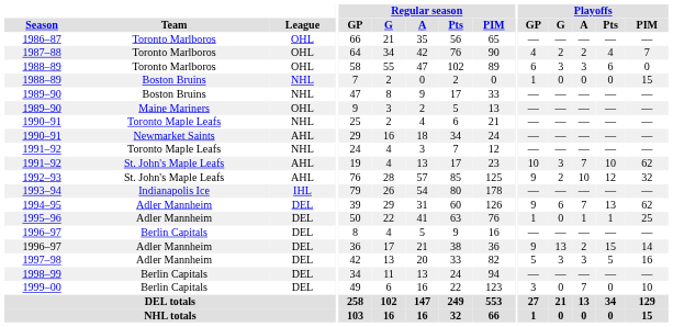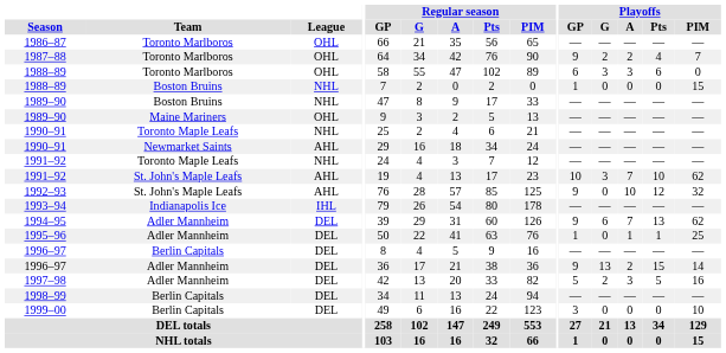 <table border="0" cellpadding="1" cellspacing="0" style="text-align:center; width:60em">
 <tr bgcolor="#e0e0e0">
 <th colspan="3" bgcolor="#ffffff"></th>
 <th rowspan="100" bgcolor="#ffffff"></th>
 <th colspan="5"><a href='#'>Regular season</a></th>
 <th rowspan="100" bgcolor="#ffffff"></th>
 <th colspan="5"><a href='#'>Playoffs</a></th>
 </tr>
 <tr bgcolor="#e0e0e0">
 <th><a href='#'>Season</a></th>
 <th>Team</th>
 <th>League</th>
 <th>GP</th>
 <th><a href='#'>G</a></th>
 <th><a href='#'>A</a></th>
 <th><a href='#'>Pts</a></th>
 <th><a href='#'>PIM</a></th>
 <th>GP</th>
 <th>G</th>
 <th>A</th>
 <th>Pts</th>
 <th>PIM</th>
 </tr>
 <tr>
 <td><a href='#'>1986–87</a></td>
 <td><a href='#'>Toronto Marlboros</a></td>
 <td><a href='#'>OHL</a></td>
 <td>66</td>
 <td>21</td>
 <td>35</td>
 <td>56</td>
 <td>65</td>
 <td>—</td>
 <td>—</td>
 <td>—</td>
 <td>—</td>
 <td>—</td>
 </tr>
 <tr bgcolor="#f0f0f0">
 <td><a href='#'>1987–88</a></td>
 <td>Toronto Marlboros</td>
 <td>OHL</td>
 <td>64</td>
 <td>34</td>
 <td>42</td>
 <td>76</td>
 <td>90</td>
-<td>4</td>
+<td>9</td>
 <td>2</td>
 <td>2</td>
 <td>4</td>
 <td>7</td>
 </tr>
 <tr>
 <td><a href='#'>1988–89</a></td>
 <td>Toronto Marlboros</td>
 <td>OHL</td>
 <td>58</td>
 <td>55</td>
 <td>47</td>
 <td>102</td>
 <td>89</td>
 <td>6</td>
 <td>3</td>
 <td>3</td>
 <td>6</td>
 <td>0</td>
 </tr>
 <tr bgcolor="#f0f0f0">
 <td><a href='#'>1988–89</a></td>
 <td><a href='#'>Boston Bruins</a></td>
 <td><a href='#'>NHL</a></td>
 <td>7</td>
 <td>2</td>
 <td>0</td>
 <td>2</td>
 <td>0</td>
 <td>1</td>
 <td>0</td>
 <td>0</td>
 <td>0</td>
 <td>15</td>
 </tr>
 <tr>
 <td><a href='#'>1989–90</a></td>
 <td>Boston Bruins</td>
 <td>NHL</td>
 <td>47</td>
 <td>8</td>
 <td>9</td>
 <td>17</td>
 <td>33</td>
 <td>—</td>
 <td>—</td>
 <td>—</td>
 <td>—</td>
 <td>—</td>
 </tr>
 <tr bgcolor="#f0f0f0">
 <td><a href='#'>1989–90</a></td>
 <td><a href='#'>Maine Mariners</a></td>
 <td>OHL</td>
 <td>9</td>
 <td>3</td>
 <td>2</td>
 <td>5</td>
 <td>13</td>
 <td>—</td>
 <td>—</td>
 <td>—</td>
 <td>—</td>
 <td>—</td>
 </tr>
 <tr>
 <td><a href='#'>1990–91</a></td>
 <td><a href='#'>Toronto Maple Leafs</a></td>
 <td>NHL</td>
 <td>25</td>
 <td>2</td>
 <td>4</td>
 <td>6</td>
 <td>21</td>
 <td>—</td>
 <td>—</td>
 <td>—</td>
 <td>—</td>
 <td>—</td>
 </tr>
 <tr bgcolor="#f0f0f0">
 <td><a href='#'>1990–91</a></td>
 <td><a href='#'>Newmarket Saints</a></td>
 <td>AHL</td>
 <td>29</td>
 <td>16</td>
 <td>18</td>
 <td>34</td>
 <td>24</td>
 <td>—</td>
 <td>—</td>
 <td>—</td>
 <td>—</td>
 <td>—</td>
 </tr>
 <tr>
 <td><a href='#'>1991–92</a></td>
 <td>Toronto Maple Leafs</td>
 <td>NHL</td>
 <td>24</td>
 <td>4</td>
 <td>3</td>
 <td>7</td>
 <td>12</td>
 <td>—</td>
 <td>—</td>
 <td>—</td>
 <td>—</td>
 <td>—</td>
 </tr>
 <tr bgcolor="#f0f0f0">
 <td><a href='#'>1991–92</a></td>
 <td><a href='#'>St. John's Maple Leafs</a></td>
 <td>AHL</td>
 <td>19</td>
 <td>4</td>
 <td>13</td>
 <td>17</td>
 <td>23</td>
 <td>10</td>
 <td>3</td>
 <td>7</td>
 <td>10</td>
 <td>62</td>
 </tr>
 <tr>
 <td><a href='#'>1992–93</a></td>
 <td>St. John's Maple Leafs</td>
 <td>AHL</td>
 <td>76</td>
 <td>28</td>
 <td>57</td>
 <td>85</td>
 <td>125</td>
 <td>9</td>
-<td>2</td>
+<td>0</td>
 <td>10</td>
 <td>12</td>
 <td>32</td>
 </tr>
 <tr bgcolor="#f0f0f0">
 <td><a href='#'>1993–94</a></td>
 <td><a href='#'>Indianapolis Ice</a></td>
 <td><a href='#'>IHL</a></td>
 <td>79</td>
 <td>26</td>
 <td>54</td>
 <td>80</td>
 <td>178</td>
 <td>—</td>
 <td>—</td>
 <td>—</td>
 <td>—</td>
 <td>—</td>
 </tr>
 <tr>
 <td><a href='#'>1994–95</a></td>
 <td><a href='#'>Adler Mannheim</a></td>
 <td><a href='#'>DEL</a></td>
 <td>39</td>
 <td>29</td>
 <td>31</td>
 <td>60</td>
 <td>126</td>
 <td>9</td>
 <td>6</td>
 <td>7</td>
 <td>13</td>
 <td>62</td>
 </tr>
 <tr bgcolor="#f0f0f0">
 <td><a href='#'>1995–96</a></td>
 <td>Adler Mannheim</td>
 <td>DEL</td>
 <td>50</td>
 <td>22</td>
 <td>41</td>
 <td>63</td>
 <td>76</td>
 <td>1</td>
 <td>0</td>
 <td>1</td>
 <td>1</td>
 <td>25</td>
 </tr>
 <tr>
 <td><a href='#'>1996–97</a></td>
 <td><a href='#'>Berlin Capitals</a></td>
 <td>DEL</td>
 <td>8</td>
 <td>4</td>
 <td>5</td>
 <td>9</td>
 <td>16</td>
 <td>—</td>
 <td>—</td>
 <td>—</td>
 <td>—</td>
 <td>—</td>
 </tr>
 <tr bgcolor="#f0f0f0">
 <td>1996–97</td>
 <td>Adler Mannheim</td>
 <td>DEL</td>
 <td>36</td>
 <td>17</td>
 <td>21</td>
 <td>38</td>
 <td>36</td>
 <td>9</td>
 <td>13</td>
 <td>2</td>
 <td>15</td>
 <td>14</td>
 </tr>
 <tr>
 <td><a href='#'>1997–98</a></td>
 <td>Adler Mannheim</td>
 <td>DEL</td>
 <td>42</td>
 <td>13</td>
 <td>20</td>
 <td>33</td>
 <td>82</td>
 <td>5</td>
-<td>3</td>
+<td>2</td>
 <td>3</td>
 <td>5</td>
 <td>16</td>
 </tr>
 <tr bgcolor="#f0f0f0">
 <td><a href='#'>1998–99</a></td>
 <td>Berlin Capitals</td>
 <td>DEL</td>
 <td>34</td>
 <td>11</td>
 <td>13</td>
 <td>24</td>
 <td>94</td>
 <td>—</td>
 <td>—</td>
 <td>—</td>
 <td>—</td>
 <td>—</td>
 </tr>
 <tr>
 <td><a href='#'>1999–00</a></td>
 <td>Berlin Capitals</td>
 <td>DEL</td>
 <td>49</td>
 <td>6</td>
 <td>16</td>
 <td>22</td>
 <td>123</td>
 <td>3</td>
 <td>0</td>
-<td>7</td>
+<td>0</td>
 <td>0</td>
 <td>10</td>
 </tr>
 <tr bgcolor="#e0e0e0">
 <th colspan="3">DEL totals</th>
 <th>258</th>
 <th>102</th>
 <th>147</th>
 <th>249</th>
 <th>553</th>
 <th>27</th>
 <th>21</th>
 <th>13</th>
 <th>34</th>
 <th>129</th>
 </tr>
 <tr bgcolor="#e0e0e0">
 <th colspan="3">NHL totals</th>
 <th>103</th>
 <th>16</th>
 <th>16</th>
 <th>32</th>
 <th>66</th>
 <th>1</th>
 <th>0</th>
 <th>0</th>
 <th>0</th>
 <th>15</th>
 </tr>
 </table>
